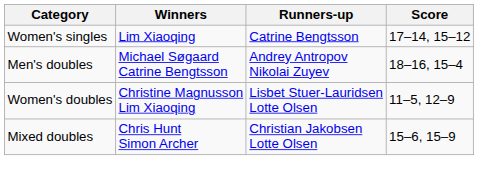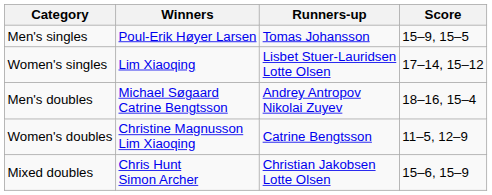 <table class="wikitable">
 <tr>
 <th>Category</th>
 <th>Winners</th>
 <th>Runners-up</th>
 <th>Score</th>
 </tr>
 <tr>
+<td>Men's singles</td>
+<td> <a href='#'>Poul-Erik Høyer Larsen</a></td>
+<td> <a href='#'>Tomas Johansson</a></td>
+<td>15–9, 15–5</td>
+</tr>
+<tr>
 <td>Women's singles</td>
 <td> <a href='#'>Lim Xiaoqing</a></td>
-<td> <a href='#'>Catrine Bengtsson</a></td>
+<td> <a href='#'>Lisbet Stuer-Lauridsen</a><br> <a href='#'>Lotte Olsen</a></td>
 <td>17–14, 15–12</td>
 </tr>
 <tr>
 <td>Men's doubles</td>
 <td> <a href='#'>Michael Søgaard</a><br> <a href='#'>Catrine Bengtsson</a></td>
 <td> <a href='#'>Andrey Antropov</a><br> <a href='#'>Nikolai Zuyev</a></td>
 <td>18–16, 15–4</td>
 </tr>
 <tr>
 <td>Women's doubles</td>
 <td> <a href='#'>Christine Magnusson</a><br> <a href='#'>Lim Xiaoqing</a></td>
-<td> <a href='#'>Lisbet Stuer-Lauridsen</a><br> <a href='#'>Lotte Olsen</a></td>
+<td> <a href='#'>Catrine Bengtsson</a></td>
 <td>11–5, 12–9</td>
 </tr>
 <tr>
 <td>Mixed doubles</td>
 <td> <a href='#'>Chris Hunt</a><br> <a href='#'>Simon Archer</a></td>
 <td> <a href='#'>Christian Jakobsen</a><br> <a href='#'>Lotte Olsen</a></td>
 <td>15–6, 15–9</td>
 </tr>
 </table>
